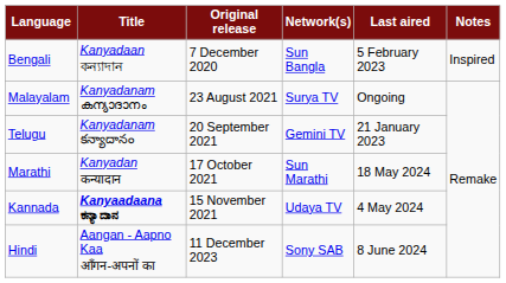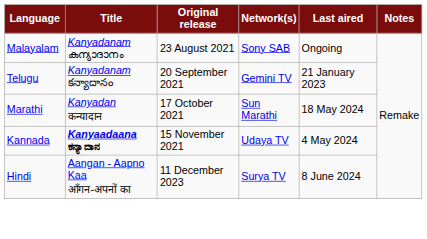 <table class="wikitable" style="width:100%;">
 <tr style="color:white">
 <th style="background:#7b0c0c; width:15%;">Language</th>
 <th style="background:#7b0c0c; width:24%;">Title</th>
 <th style="background:#7b0c0c; width:22%;">Original release</th>
 <th style="background:#7b0c0c; width:12%;">Network(s)</th>
 <th style="background:#7b0c0c; width:22%;">Last aired</th>
 <th style="background:#7b0c0c; width:12%;">Notes</th>
 </tr>
 <tr>
-<td><a href='#'>Bengali</a></td>
-<td><em><a href='#'>Kanyadaan</a></em> <br> কন্যাদান</td>
-<td>7 December 2020</td>
-<td><a href='#'>Sun Bangla</a></td>
-<td>5 February 2023</td>
-<td>Inspired</td>
-</tr>
-<tr>
 <td><a href='#'>Malayalam</a></td>
 <td><em><a href='#'>Kanyadanam</a></em> <br> കന്യാദാനം</td>
 <td>23 August 2021</td>
-<td><a href='#'>Surya TV</a></td>
+<td><a href='#'>Sony SAB</a></td>
 <td>Ongoing</td>
 <td rowspan="5">Remake</td>
 </tr>
 <tr>
 <td><a href='#'>Telugu</a></td>
 <td><em><a href='#'>Kanyadanam</a></em> <br> కన్యాదానం</td>
 <td>20 September 2021</td>
 <td><a href='#'>Gemini TV</a></td>
 <td>21 January 2023</td>
 </tr>
 <tr>
 <td><a href='#'>Marathi</a></td>
 <td><em><a href='#'>Kanyadan</a></em> <br> कन्यादान</td>
 <td>17 October 2021</td>
 <td><a href='#'>Sun Marathi</a></td>
 <td>18 May 2024</td>
 </tr>
 <tr>
 <td><a href='#'>Kannada</a></td>
 <td><strong><em><a href='#'>Kanyaadaana</a></em> <br> ಕನ್ಯಾದಾನ</strong></td>
 <td>15 November 2021</td>
 <td><a href='#'>Udaya TV</a></td>
 <td>4 May 2024</td>
 </tr>
 <tr>
 <td><a href='#'>Hindi</a></td>
 <td><a href='#'>Aangan - Aapno Kaa</a><br> आँगन-अपनों का</td>
 <td>11 December 2023</td>
-<td><a href='#'>Sony SAB</a></td>
+<td><a href='#'>Surya TV</a></td>
 <td>8 June 2024</td>
 </tr>
 </table>
